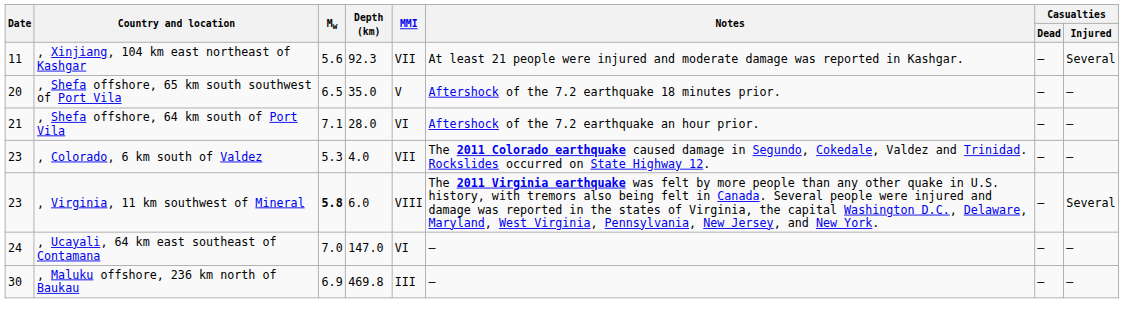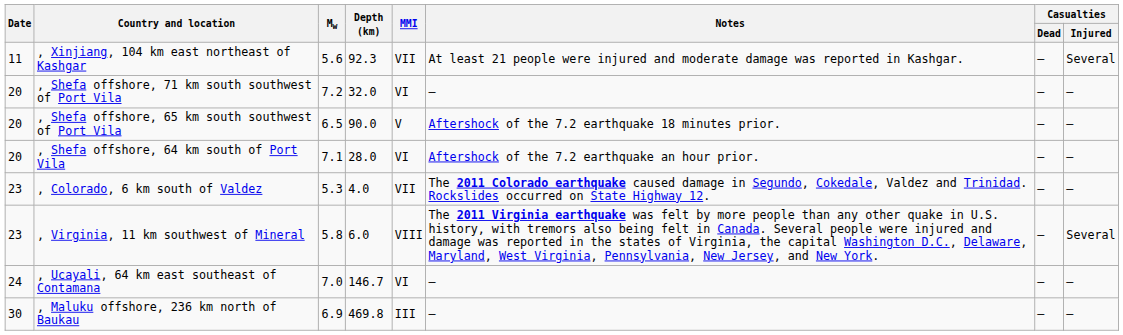 <table class="wikitable sortable" style="border:1px black; margin-left:1em;">
 <tr>
 <th rowspan="2"><small>Date</small></th>
 <th rowspan="2" style="width: 310px"><small>Country and location</small></th>
 <th rowspan="2"><small>M<sub>w</sub></small></th>
 <th rowspan="2"><small>Depth (km)</small></th>
 <th rowspan="2"><small><a href='#'>MMI</a></small></th>
 <th rowspan="2" class="unsortable"><small>Notes</small></th>
 <th colspan="2"><small>Casualties</small></th>
 </tr>
 <tr>
 <th><small>Dead</small></th>
 <th><small>Injured</small></th>
 </tr>
 <tr>
 <td>11</td>
 <td>, <a href='#'>Xinjiang</a>, 104 km east northeast of <a href='#'>Kashgar</a></td>
 <td>5.6</td>
 <td>92.3</td>
 <td>VII</td>
 <td>At least 21 people were injured and moderate damage was reported in Kashgar.</td>
 <td>—</td>
 <td>Several</td>
 </tr>
 <tr>
 <td>20</td>
+<td>, <a href='#'>Shefa</a> offshore, 71 km south southwest of <a href='#'>Port Vila</a></td>
+<td>7.2</td>
+<td>32.0</td>
+<td>VI</td>
+<td>—</td>
+<td>—</td>
+<td>—</td>
+</tr>
+<tr>
+<td>20</td>
 <td>, <a href='#'>Shefa</a> offshore, 65 km south southwest of <a href='#'>Port Vila</a></td>
 <td>6.5</td>
-<td>35.0</td>
+<td>90.0</td>
 <td>V</td>
 <td><a href='#'>Aftershock</a> of the 7.2 earthquake 18 minutes prior.</td>
 <td>—</td>
 <td>—</td>
 </tr>
 <tr>
-<td>21</td>
+<td>20</td>
 <td>, <a href='#'>Shefa</a> offshore, 64 km south of <a href='#'>Port Vila</a></td>
 <td>7.1</td>
 <td>28.0</td>
 <td>VI</td>
 <td><a href='#'>Aftershock</a> of the 7.2 earthquake an hour prior.</td>
 <td>—</td>
 <td>—</td>
 </tr>
 <tr>
 <td>23</td>
 <td>, <a href='#'>Colorado</a>, 6 km south of <a href='#'>Valdez</a></td>
 <td>5.3</td>
 <td>4.0</td>
 <td>VII</td>
 <td>The <strong><a href='#'>2011 Colorado earthquake</a></strong> caused damage in <a href='#'>Segundo</a>, <a href='#'>Cokedale</a>, Valdez and <a href='#'>Trinidad</a>. <a href='#'>Rockslides</a> occurred on <a href='#'>State Highway 12</a>.</td>
 <td>—</td>
 <td>—</td>
 </tr>
 <tr>
 <td>23</td>
 <td>, <a href='#'>Virginia</a>, 11 km southwest of <a href='#'>Mineral</a></td>
-<td><strong>5.8</strong></td>
+<td>5.8</td>
 <td>6.0</td>
 <td>VIII</td>
 <td>The <strong><a href='#'>2011 Virginia earthquake</a></strong> was felt by more people than any other quake in U.S. history, with tremors also being felt in <a href='#'>Canada</a>. Several people were injured and damage was reported in the states of Virginia, the capital <a href='#'>Washington D.C.</a>, <a href='#'>Delaware</a>, <a href='#'>Maryland</a>, <a href='#'>West Virginia</a>, <a href='#'>Pennsylvania</a>, <a href='#'>New Jersey</a>, and <a href='#'>New York</a>.</td>
 <td>—</td>
 <td>Several</td>
 </tr>
 <tr>
 <td>24</td>
 <td>, <a href='#'>Ucayali</a>, 64 km east southeast of <a href='#'>Contamana</a></td>
 <td>7.0</td>
-<td>147.0</td>
+<td>146.7</td>
 <td>VI</td>
 <td>—</td>
 <td>—</td>
 <td>—</td>
 </tr>
 <tr>
 <td>30</td>
 <td>, <a href='#'>Maluku</a> offshore, 236 km north of <a href='#'>Baukau</a></td>
 <td>6.9</td>
 <td>469.8</td>
 <td>III</td>
 <td>—</td>
 <td>—</td>
 <td>—</td>
 </tr>
 <tr>
 </tr>
 </table>
